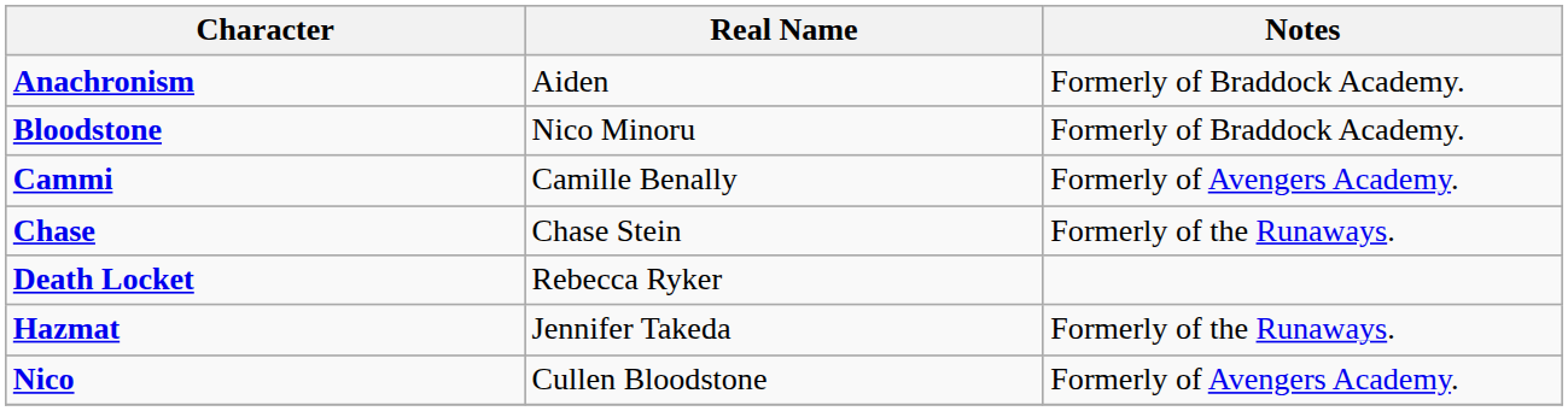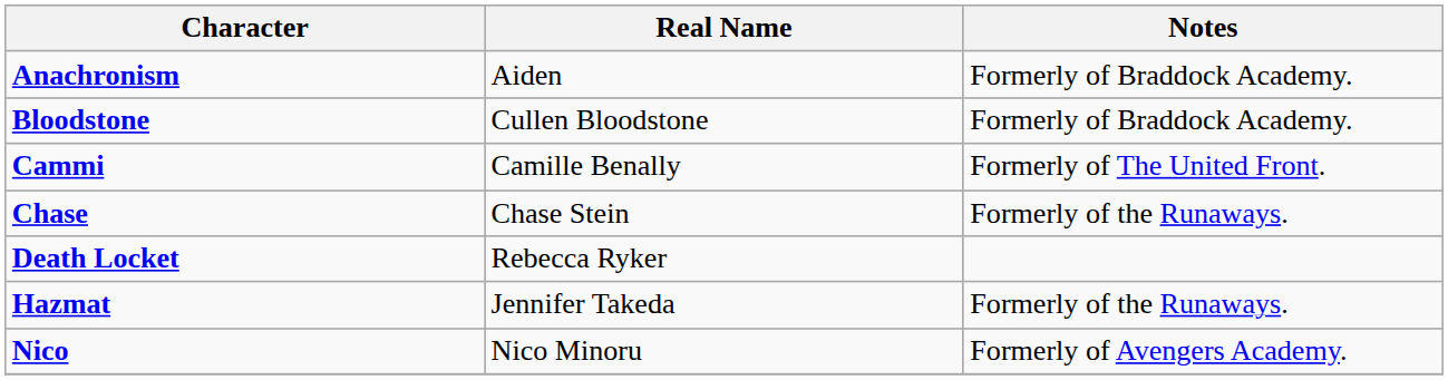 <table class="wikitable" style="width:50%;">
 <tr>
 <th width=33%>Character</th>
 <th width=33%>Real Name</th>
 <th width=33%>Notes</th>
 </tr>
 <tr>
 <td><strong><a href='#'>Anachronism</a></strong></td>
 <td>Aiden</td>
 <td>Formerly of Braddock Academy.</td>
 </tr>
 <tr>
 <td><strong><a href='#'>Bloodstone</a></strong></td>
-<td>Nico Minoru</td>
+<td>Cullen Bloodstone</td>
 <td>Formerly of Braddock Academy.</td>
 </tr>
 <tr>
 <td><strong><a href='#'>Cammi</a></strong></td>
 <td>Camille Benally</td>
-<td>Formerly of <a href='#'>Avengers Academy</a>.</td>
+<td>Formerly of <a href='#'>The United Front</a>.</td>
 </tr>
 <tr>
 <td><strong><a href='#'>Chase</a></strong></td>
 <td>Chase Stein</td>
 <td>Formerly of the <a href='#'>Runaways</a>.</td>
 </tr>
 <tr>
 <td><strong><a href='#'>Death Locket</a></strong></td>
 <td>Rebecca Ryker</td>
 <td></td>
 </tr>
 <tr>
 <td><strong><a href='#'>Hazmat</a></strong></td>
 <td>Jennifer Takeda</td>
 <td>Formerly of the <a href='#'>Runaways</a>.</td>
 </tr>
 <tr>
 <td><strong><a href='#'>Nico</a></strong></td>
-<td>Cullen Bloodstone</td>
+<td>Nico Minoru</td>
 <td>Formerly of <a href='#'>Avengers Academy</a>.</td>
 </tr>
 <tr>
 </tr>
 </table>
